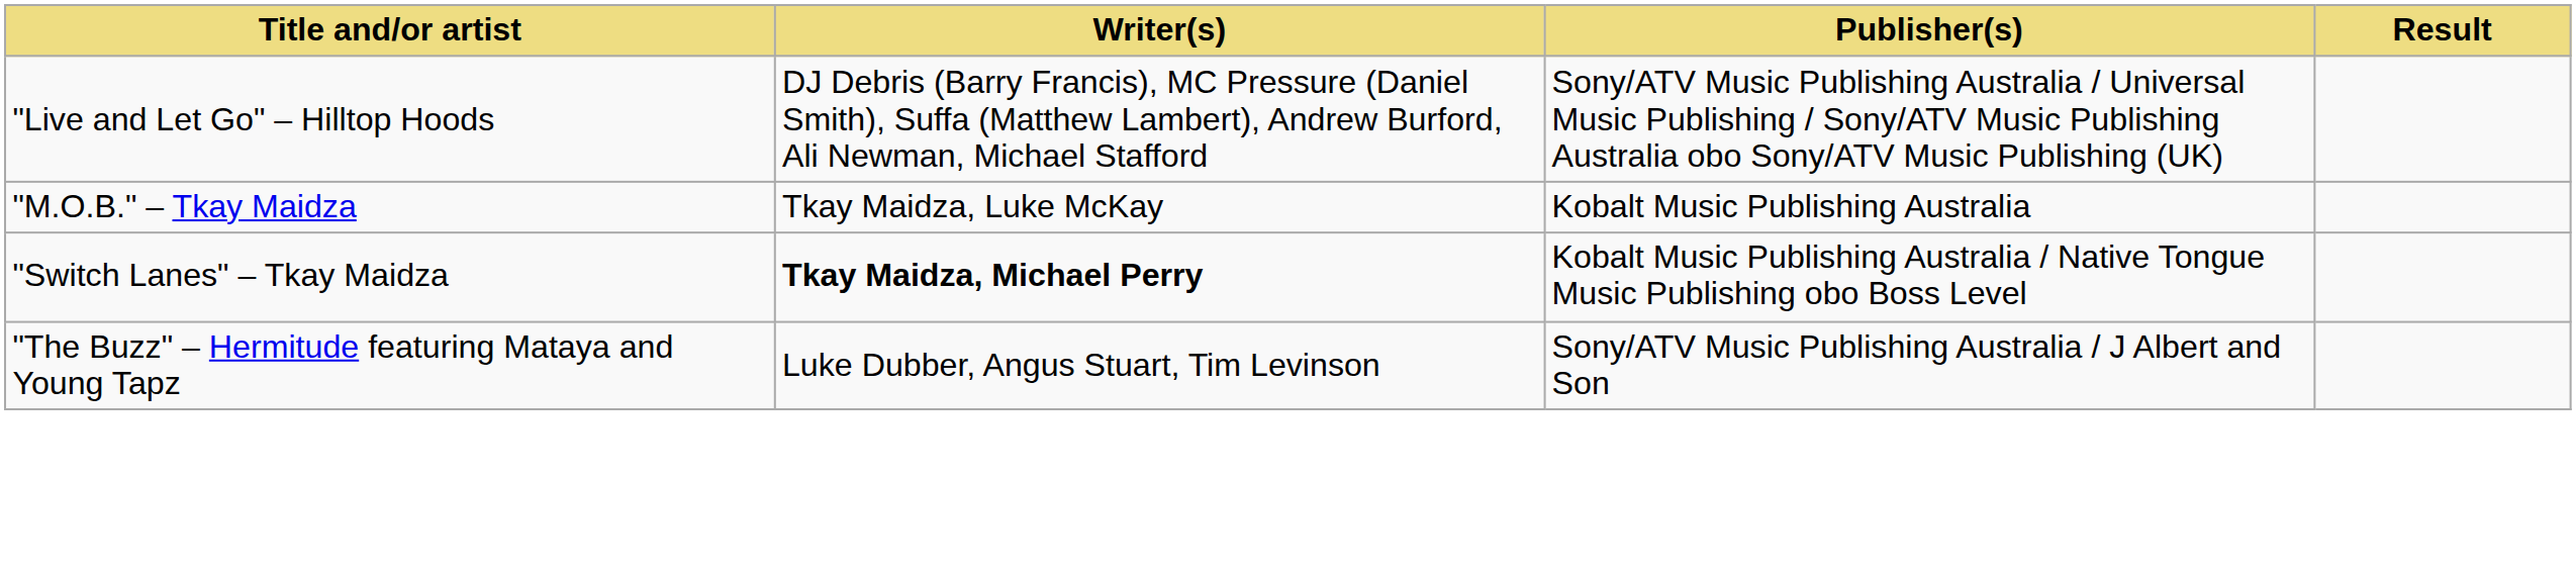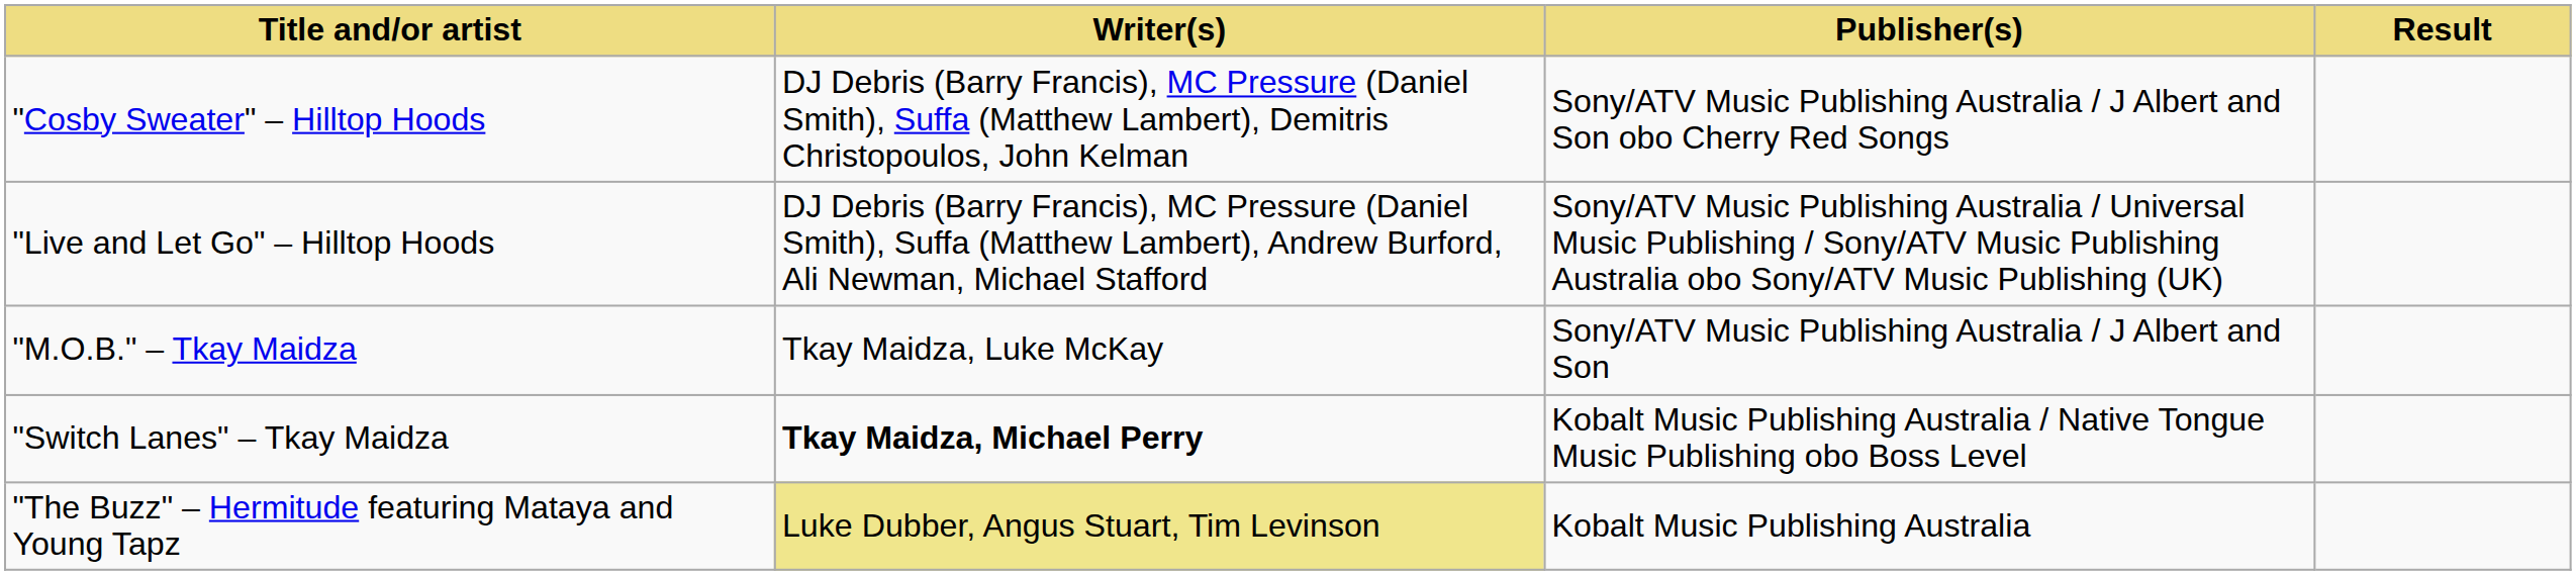 <table class="wikitable" width=100%>
 <tr>
 <th style="width:30%;background:#EEDD82;">Title and/or artist</th>
 <th style="width:30%;background:#EEDD82;">Writer(s)</th>
 <th style="width:30%;background:#EEDD82;">Publisher(s)</th>
 <th style="width:10%;background:#EEDD82;">Result</th>
+</tr>
+<tr>
+<td>"<a href='#'>Cosby Sweater</a>" – <a href='#'>Hilltop Hoods</a></td>
+<td>DJ Debris (Barry Francis), <a href='#'>MC Pressure</a> (Daniel Smith), <a href='#'>Suffa</a> (Matthew Lambert), Demitris Christopoulos, John Kelman</td>
+<td>Sony/ATV Music Publishing Australia / J Albert and Son obo Cherry Red Songs</td>
+<td></td>
 </tr>
 <tr>
 <td>"Live and Let Go" – Hilltop Hoods</td>
 <td>DJ Debris (Barry Francis), MC Pressure (Daniel Smith), Suffa (Matthew Lambert), Andrew Burford, Ali Newman, Michael Stafford</td>
 <td>Sony/ATV Music Publishing Australia / Universal Music Publishing / Sony/ATV Music Publishing Australia obo Sony/ATV Music Publishing (UK)</td>
 <td></td>
 </tr>
 <tr>
 <td>"M.O.B." – <a href='#'>Tkay Maidza</a></td>
 <td>Tkay Maidza, Luke McKay</td>
-<td>Kobalt Music Publishing Australia</td>
+<td>Sony/ATV Music Publishing Australia / J Albert and Son</td>
 <td></td>
 </tr>
 <tr>
 <td>"Switch Lanes" – Tkay Maidza</td>
 <td><strong>Tkay Maidza, Michael Perry</strong></td>
 <td>Kobalt Music Publishing Australia / Native Tongue Music Publishing obo Boss Level</td>
 <td></td>
 </tr>
 <tr>
 <td>"The Buzz" – <a href='#'>Hermitude</a> featuring Mataya and Young Tapz</td>
-<td>Luke Dubber, Angus Stuart, Tim Levinson</td>
-<td>Sony/ATV Music Publishing Australia / J Albert and Son</td>
+<td style="background: khaki;">Luke Dubber, Angus Stuart, Tim Levinson</td>
+<td>Kobalt Music Publishing Australia</td>
 <td></td>
 </tr>
 </table>
